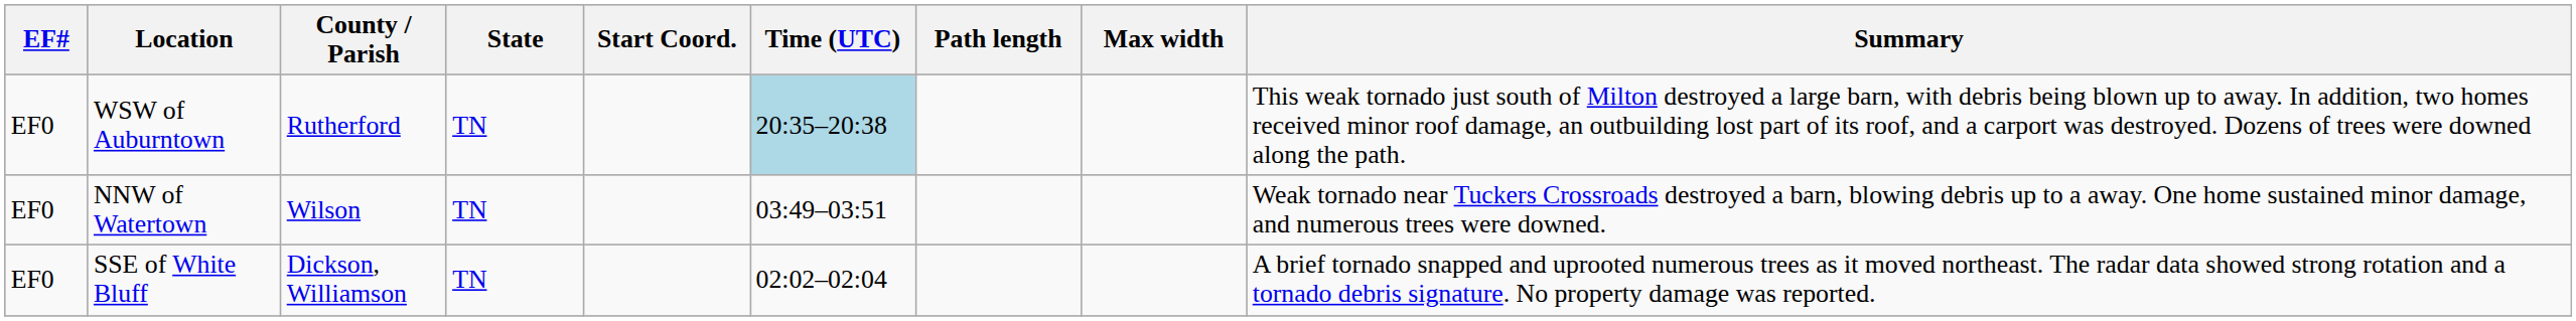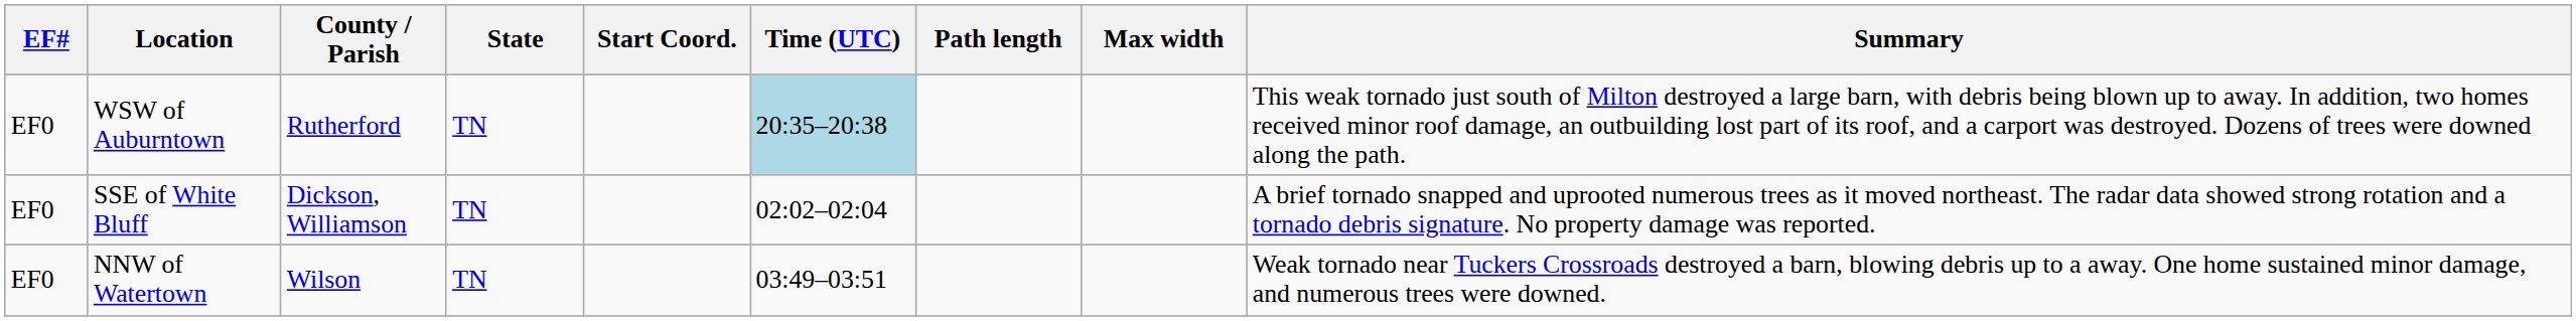 <table class="wikitable sortable" style="width:100%;">
 <tr>
 <th scope="col"  style="width:3%; text-align:center;"><a href='#'>EF#</a></th>
 <th scope="col"  style="width:7%; text-align:center;" class="unsortable">Location</th>
 <th scope="col"  style="width:6%; text-align:center;" class="unsortable">County / Parish</th>
 <th scope="col"  style="width:5%; text-align:center;">State</th>
 <th scope="col"  style="width:6%; text-align:center;">Start Coord.</th>
 <th scope="col"  style="width:6%; text-align:center;">Time (<a href='#'>UTC</a>)</th>
 <th scope="col"  style="width:6%; text-align:center;">Path length</th>
 <th scope="col"  style="width:6%; text-align:center;">Max width</th>
 <th scope="col" class="unsortable" style="width:48%; text-align:center;">Summary</th>
 </tr>
 <tr>
 <td bgcolor=>EF0</td>
 <td>WSW of <a href='#'>Auburntown</a></td>
 <td><a href='#'>Rutherford</a></td>
 <td><a href='#'>TN</a></td>
 <td></td>
 <td style="background: lightblue;">20:35–20:38</td>
 <td></td>
 <td></td>
 <td>This weak tornado just south of <a href='#'>Milton</a> destroyed a large barn, with debris being blown up to  away. In addition, two homes received minor roof damage, an outbuilding lost part of its roof, and a carport was destroyed. Dozens of trees were downed along the path.</td>
 </tr>
 <tr>
 <td bgcolor=>EF0</td>
+<td>SSE of <a href='#'>White Bluff</a></td>
+<td><a href='#'>Dickson</a>, <a href='#'>Williamson</a></td>
+<td><a href='#'>TN</a></td>
+<td></td>
+<td>02:02–02:04</td>
+<td></td>
+<td></td>
+<td>A brief tornado snapped and uprooted numerous trees as it moved northeast. The radar data showed strong rotation and a <a href='#'>tornado debris signature</a>. No property damage was reported.</td>
+</tr>
+<tr>
+<td bgcolor=>EF0</td>
 <td>NNW of <a href='#'>Watertown</a></td>
 <td><a href='#'>Wilson</a></td>
 <td><a href='#'>TN</a></td>
 <td></td>
 <td>03:49–03:51</td>
 <td></td>
 <td></td>
 <td>Weak tornado near <a href='#'>Tuckers Crossroads</a> destroyed a barn, blowing debris up to a  away. One home sustained minor damage, and numerous trees were downed.</td>
 </tr>
-<tr>
-<td bgcolor=>EF0</td>
-<td>SSE of <a href='#'>White Bluff</a></td>
-<td><a href='#'>Dickson</a>, <a href='#'>Williamson</a></td>
-<td><a href='#'>TN</a></td>
-<td></td>
-<td>02:02–02:04</td>
-<td></td>
-<td></td>
-<td>A brief tornado snapped and uprooted numerous trees as it moved northeast. The radar data showed strong rotation and a <a href='#'>tornado debris signature</a>. No property damage was reported.</td>
-</tr>
 </table>
